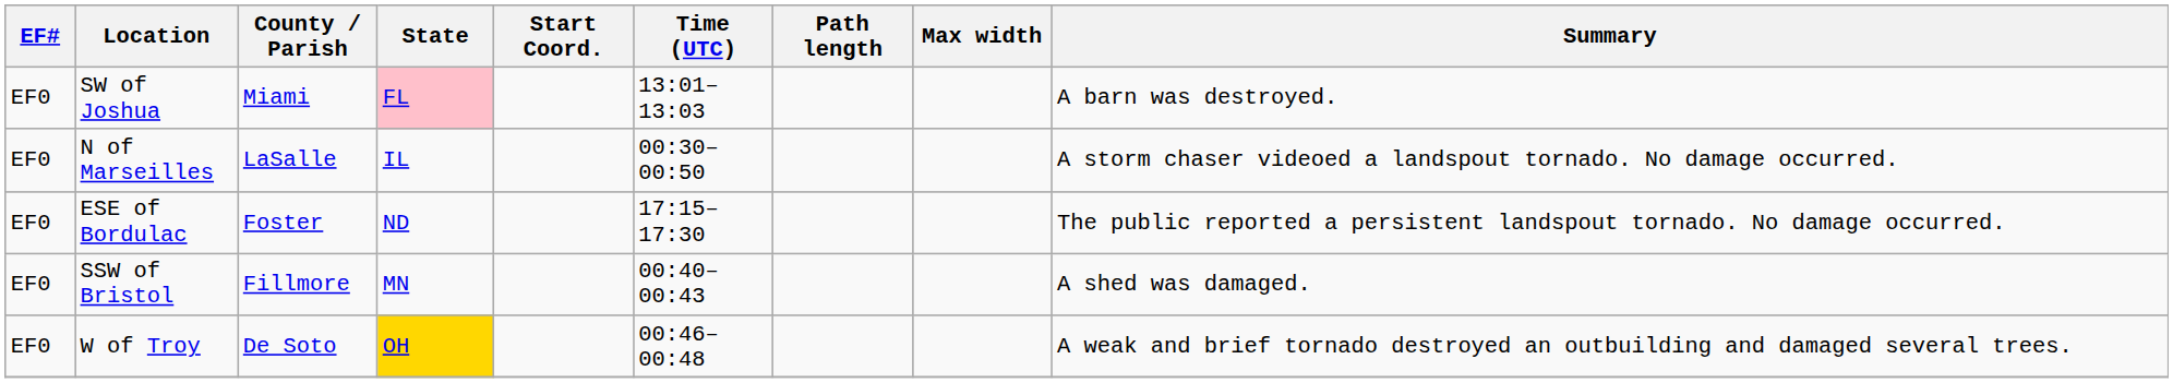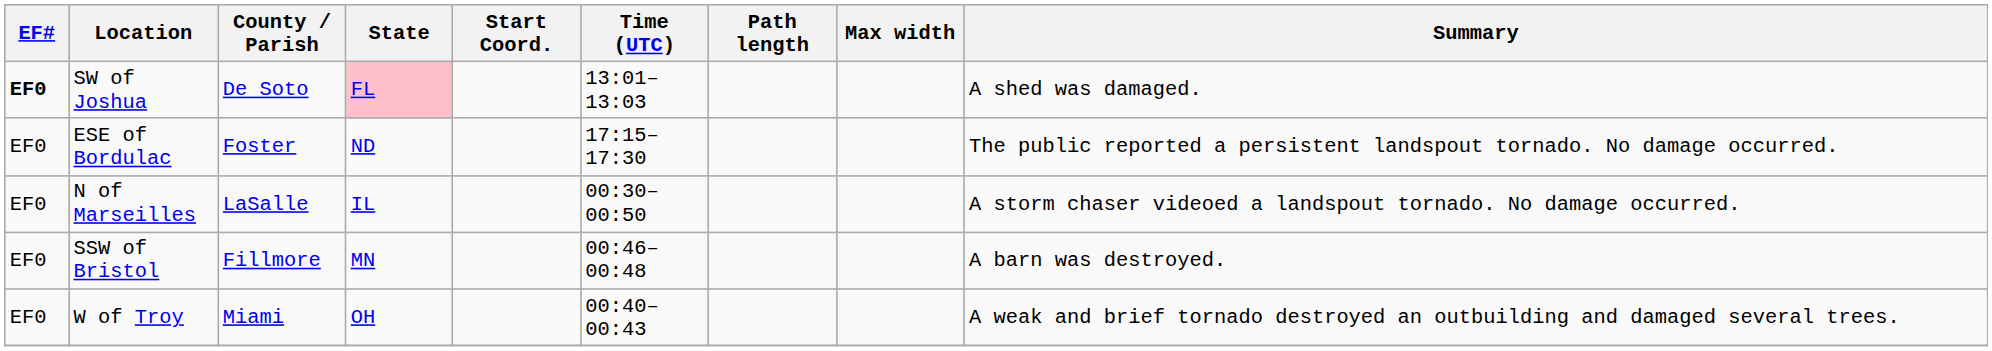 <table class="wikitable sortable" style="width:100%;">
 <tr>
 <th scope="col"  style="width:3%; text-align:center;"><a href='#'>EF#</a></th>
 <th scope="col"  style="width:7%; text-align:center;" class="unsortable">Location</th>
 <th scope="col"  style="width:6%; text-align:center;" class="unsortable">County / Parish</th>
 <th scope="col"  style="width:5%; text-align:center;">State</th>
 <th scope="col"  style="width:6%; text-align:center;">Start Coord.</th>
 <th scope="col"  style="width:6%; text-align:center;">Time (<a href='#'>UTC</a>)</th>
 <th scope="col"  style="width:6%; text-align:center;">Path length</th>
 <th scope="col"  style="width:6%; text-align:center;">Max width</th>
 <th scope="col" class="unsortable" style="width:48%; text-align:center;">Summary</th>
 </tr>
 <tr>
-<td bgcolor=>EF0</td>
+<td bgcolor=><strong>EF0</strong></td>
 <td>SW of <a href='#'>Joshua</a></td>
-<td><a href='#'>Miami</a></td>
+<td><a href='#'>De Soto</a></td>
 <td style="background: pink;"><a href='#'>FL</a></td>
 <td></td>
 <td>13:01–13:03</td>
 <td></td>
 <td></td>
-<td>A barn was destroyed.</td>
+<td>A shed was damaged.</td>
+</tr>
+<tr>
+<td bgcolor=>EF0</td>
+<td>ESE of <a href='#'>Bordulac</a></td>
+<td><a href='#'>Foster</a></td>
+<td><a href='#'>ND</a></td>
+<td></td>
+<td>17:15–17:30</td>
+<td></td>
+<td></td>
+<td>The public reported a persistent landspout tornado. No damage occurred.</td>
 </tr>
 <tr>
 <td bgcolor=>EF0</td>
 <td>N of <a href='#'>Marseilles</a></td>
 <td><a href='#'>LaSalle</a></td>
 <td><a href='#'>IL</a></td>
 <td></td>
 <td>00:30–00:50</td>
 <td></td>
 <td></td>
 <td>A storm chaser videoed a landspout tornado. No damage occurred.</td>
 </tr>
 <tr>
 <td bgcolor=>EF0</td>
-<td>ESE of <a href='#'>Bordulac</a></td>
-<td><a href='#'>Foster</a></td>
-<td><a href='#'>ND</a></td>
-<td></td>
-<td>17:15–17:30</td>
-<td></td>
-<td></td>
-<td>The public reported a persistent landspout tornado. No damage occurred.</td>
-</tr>
-<tr>
-<td bgcolor=>EF0</td>
 <td>SSW of <a href='#'>Bristol</a></td>
 <td><a href='#'>Fillmore</a></td>
 <td><a href='#'>MN</a></td>
 <td></td>
-<td>00:40–00:43</td>
+<td>00:46–00:48</td>
 <td></td>
 <td></td>
-<td>A shed was damaged.</td>
+<td>A barn was destroyed.</td>
 </tr>
 <tr>
 <td bgcolor=>EF0</td>
 <td>W of <a href='#'>Troy</a></td>
-<td><a href='#'>De Soto</a></td>
-<td style="background: gold;"><a href='#'>OH</a></td>
+<td><a href='#'>Miami</a></td>
+<td><a href='#'>OH</a></td>
 <td></td>
-<td>00:46–00:48</td>
+<td>00:40–00:43</td>
 <td></td>
 <td></td>
 <td>A weak and brief tornado destroyed an outbuilding and damaged several trees.</td>
 </tr>
 <tr>
 </tr>
 </table>
